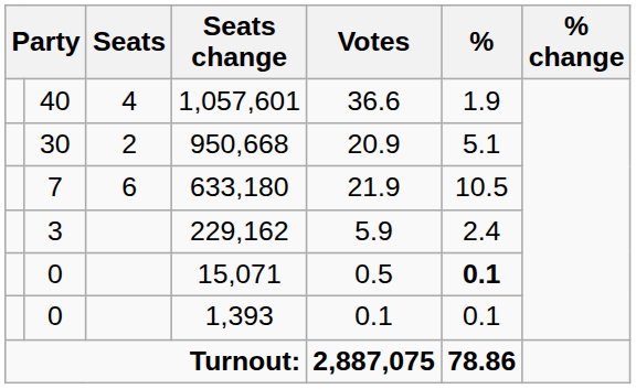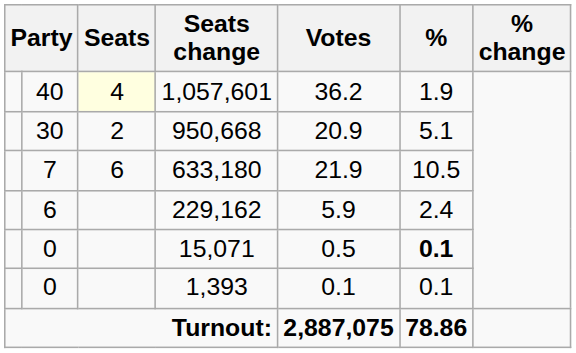 <table class="wikitable sortable">
 <tr>
 <th colspan="2" rowspan="1" align="center">Party</th>
 <th align="center">Seats</th>
 <th align="center">Seats<br>change</th>
 <th align="center">Votes</th>
 <th align="center">%</th>
 <th align="center">%<br>change</th>
 </tr>
 <tr>
 <td></td>
 <td align="center">40</td>
-<td align="center"> 4</td>
+<td align="center" style="background: lightyellow;"> 4</td>
 <td align="center">1,057,601</td>
-<td align="center">36.6</td>
+<td align="center">36.2</td>
 <td align="center"> 1.9</td>
 </tr>
 <tr>
 <td></td>
 <td align="center">30</td>
 <td align="center"> 2</td>
 <td align="center">950,668</td>
 <td align="center">20.9</td>
 <td align="center"> 5.1</td>
 </tr>
 <tr>
 <td></td>
 <td align="center">7</td>
 <td align="center"> 6</td>
 <td align="center">633,180</td>
 <td align="center">21.9</td>
 <td align="center"> 10.5</td>
 </tr>
 <tr>
 <td></td>
-<td align="center">3</td>
+<td align="center">6</td>
 <td align="center"></td>
 <td align="center">229,162</td>
 <td align="center">5.9</td>
 <td align="center"> 2.4</td>
 </tr>
 <tr>
 <td></td>
 <td align="center">0</td>
 <td align="center"></td>
 <td align="center">15,071</td>
 <td align="center">0.5</td>
 <td align="center"><strong> 0.1</strong></td>
 </tr>
 <tr>
 <td></td>
 <td align="center">0</td>
 <td align="center"></td>
 <td align="center">1,393</td>
 <td align="center">0.1</td>
 <td align="center"> 0.1</td>
 </tr>
 <tr>
 <td colspan="4" rowspan="1" align="right"><strong>Turnout:</strong></td>
 <td align="center"><strong> 2,887,075</strong></td>
 <td align="center"><strong> 78.86</strong></td>
 <td align="center"></td>
 </tr>
 </table>
